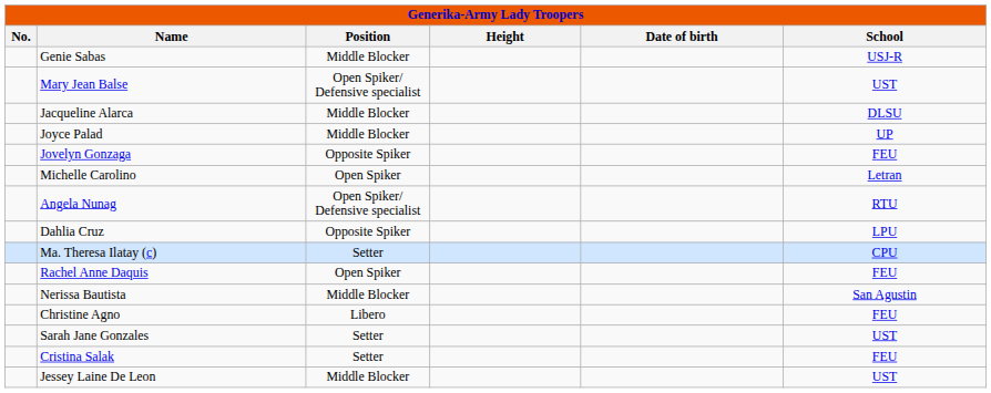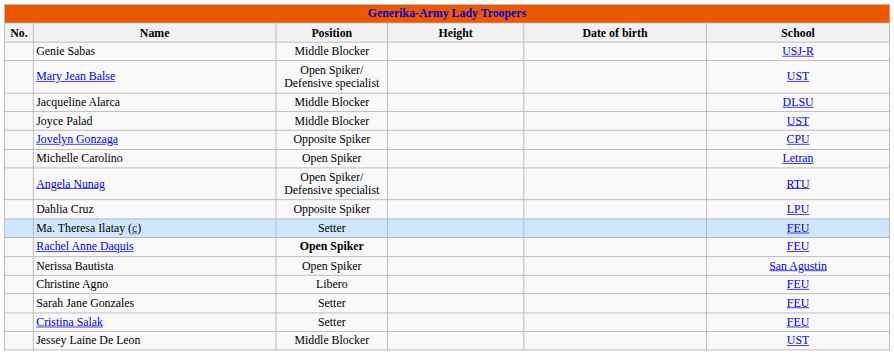 <table class="wikitable collapsible autocollapse"  style="text-align:center;">
 <tr>
 <th colspan="8" style= "background: #EC5800; color: #0000CD; text-align: center"><strong>Generika-Army Lady Troopers</strong></th>
 </tr>
 <tr>
 <th style="width:2em;">No.</th>
 <th style="width:20em;">Name</th>
 <th style="width:9em;">Position</th>
 <th style="width:11em;">Height</th>
 <th style="width:15em;">Date of birth</th>
 <th style="width:15em;">School</th>
 </tr>
 <tr>
 <td></td>
 <td style="text-align: left"> Genie Sabas</td>
 <td>Middle Blocker</td>
 <td></td>
 <td></td>
 <td><a href='#'>USJ-R</a></td>
 </tr>
 <tr>
 <td></td>
 <td style="text-align: left"> <a href='#'>Mary Jean Balse</a></td>
 <td>Open Spiker/ Defensive specialist</td>
 <td></td>
 <td></td>
 <td><a href='#'>UST</a></td>
 </tr>
 <tr>
 <td></td>
 <td style="text-align: left"> Jacqueline Alarca</td>
 <td>Middle Blocker</td>
 <td></td>
 <td></td>
 <td><a href='#'>DLSU</a></td>
 </tr>
 <tr>
 <td></td>
 <td style="text-align: left"> Joyce Palad</td>
 <td>Middle Blocker</td>
 <td></td>
 <td></td>
-<td><a href='#'>UP</a></td>
+<td><a href='#'>UST</a></td>
 </tr>
 <tr>
 <td></td>
 <td style="text-align: left"> <a href='#'>Jovelyn Gonzaga</a></td>
 <td>Opposite Spiker</td>
 <td></td>
 <td></td>
-<td><a href='#'>FEU</a></td>
+<td><a href='#'>CPU</a></td>
 </tr>
 <tr>
 <td></td>
 <td style="text-align: left"> Michelle Carolino</td>
 <td>Open Spiker</td>
 <td></td>
 <td></td>
 <td><a href='#'>Letran</a></td>
 </tr>
 <tr>
 <td></td>
 <td style="text-align: left"> <a href='#'>Angela Nunag</a></td>
 <td>Open Spiker/ Defensive specialist</td>
 <td></td>
 <td></td>
 <td><a href='#'>RTU</a></td>
 </tr>
 <tr>
 <td></td>
 <td style="text-align: left"> Dahlia Cruz</td>
 <td>Opposite Spiker</td>
 <td></td>
 <td></td>
 <td><a href='#'>LPU</a></td>
 </tr>
 <tr bgcolor=#D0E6FF>
 <td></td>
 <td style="text-align: left"> Ma. Theresa Ilatay (<a href='#'>c</a>)</td>
 <td>Setter</td>
 <td></td>
 <td></td>
-<td><a href='#'>CPU</a></td>
+<td><a href='#'>FEU</a></td>
 </tr>
 <tr>
 <td></td>
 <td style="text-align: left"> <a href='#'>Rachel Anne Daquis</a></td>
-<td>Open Spiker</td>
+<td><strong>Open Spiker</strong></td>
 <td></td>
 <td></td>
 <td><a href='#'>FEU</a></td>
 </tr>
 <tr>
 <td></td>
 <td style="text-align: left"> Nerissa Bautista</td>
-<td>Middle Blocker</td>
+<td>Open Spiker</td>
 <td></td>
 <td></td>
 <td><a href='#'>San Agustin</a></td>
 </tr>
 <tr>
 <td></td>
 <td style="text-align: left"> Christine Agno</td>
 <td>Libero</td>
 <td></td>
 <td></td>
 <td><a href='#'>FEU</a></td>
 </tr>
 <tr>
 <td></td>
 <td style="text-align: left"> Sarah Jane Gonzales</td>
 <td>Setter</td>
 <td></td>
 <td></td>
-<td><a href='#'>UST</a></td>
+<td><a href='#'>FEU</a></td>
 </tr>
 <tr>
 <td></td>
 <td style="text-align: left"> <a href='#'>Cristina Salak</a></td>
 <td>Setter</td>
 <td></td>
 <td></td>
 <td><a href='#'>FEU</a></td>
 </tr>
 <tr>
 <td></td>
 <td style="text-align: left"> Jessey Laine De Leon</td>
 <td>Middle Blocker</td>
 <td></td>
 <td></td>
 <td><a href='#'>UST</a></td>
 </tr>
 </table>
